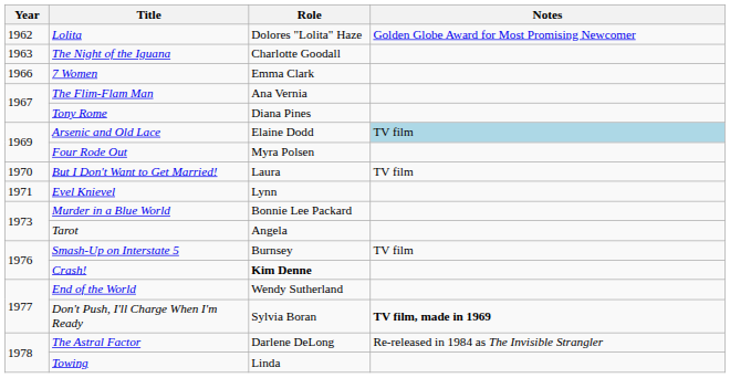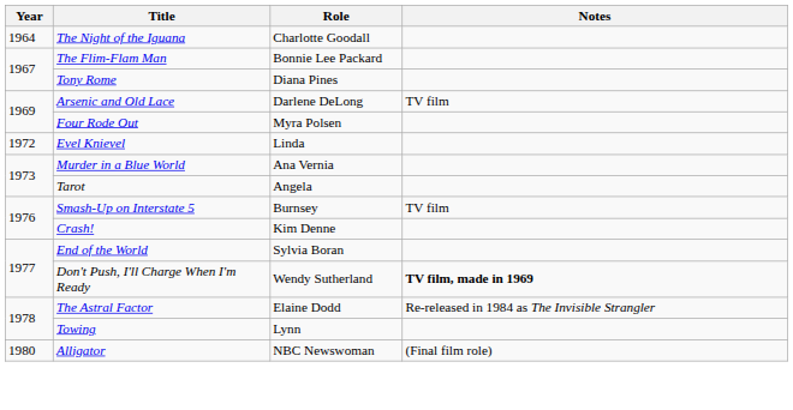 <table class="wikitable sortable">
 <tr>
 <th style="width:50px;">Year</th>
 <th style="width:250px;">Title</th>
 <th style="width:150px;">Role</th>
 <th style="width:450px;">Notes</th>
 </tr>
 <tr>
-<td>1962</td>
-<td><em><a href='#'>Lolita</a></em></td>
-<td>Dolores "Lolita" Haze</td>
-<td><a href='#'>Golden Globe Award for Most Promising Newcomer</a></td>
-</tr>
-<tr>
-<td>1963</td>
+<td>1964</td>
 <td><em><a href='#'>The Night of the Iguana</a></em></td>
 <td>Charlotte Goodall</td>
 <td></td>
 </tr>
 <tr>
-<td>1966</td>
-<td><em><a href='#'>7 Women</a></em></td>
-<td>Emma Clark</td>
-<td></td>
-</tr>
-<tr>
 <td rowspan="2">1967</td>
 <td><em><a href='#'>The Flim-Flam Man</a></em></td>
-<td>Ana Vernia</td>
+<td>Bonnie Lee Packard</td>
 <td></td>
 </tr>
 <tr>
 <td><em><a href='#'>Tony Rome</a></em></td>
 <td>Diana Pines</td>
 <td></td>
 </tr>
 <tr>
 <td rowspan="2">1969</td>
 <td><em><a href='#'>Arsenic and Old Lace</a></em></td>
-<td>Elaine Dodd</td>
-<td style="background: lightblue;">TV film</td>
+<td>Darlene DeLong</td>
+<td>TV film</td>
 </tr>
 <tr>
 <td><em><a href='#'>Four Rode Out</a></em></td>
 <td>Myra Polsen</td>
 <td></td>
 </tr>
 <tr>
-<td>1970</td>
-<td><em><a href='#'>But I Don't Want to Get Married!</a></em></td>
-<td>Laura</td>
-<td>TV film</td>
-</tr>
-<tr>
-<td>1971</td>
+<td>1972</td>
 <td><em><a href='#'>Evel Knievel</a></em></td>
-<td>Lynn</td>
+<td>Linda</td>
 <td></td>
 </tr>
 <tr>
 <td rowspan="2">1973</td>
 <td><em><a href='#'>Murder in a Blue World</a></em></td>
-<td>Bonnie Lee Packard</td>
+<td>Ana Vernia</td>
 <td></td>
 </tr>
 <tr>
 <td><em>Tarot</em></td>
 <td>Angela</td>
 <td></td>
 </tr>
 <tr>
 <td rowspan="2">1976</td>
 <td><em><a href='#'>Smash-Up on Interstate 5</a></em></td>
 <td>Burnsey</td>
 <td>TV film</td>
 </tr>
 <tr>
 <td><em><a href='#'>Crash!</a></em></td>
-<td><strong>Kim Denne</strong></td>
+<td>Kim Denne</td>
 <td></td>
 </tr>
 <tr>
 <td rowspan="2">1977</td>
 <td><em><a href='#'>End of the World</a></em></td>
-<td>Wendy Sutherland</td>
+<td>Sylvia Boran</td>
 <td></td>
 </tr>
 <tr>
 <td><em>Don't Push, I'll Charge When I'm Ready</em></td>
-<td>Sylvia Boran</td>
+<td>Wendy Sutherland</td>
 <td><strong>TV film, made in 1969</strong></td>
 </tr>
 <tr>
 <td rowspan="2">1978</td>
 <td><em><a href='#'>The Astral Factor</a></em></td>
-<td>Darlene DeLong</td>
+<td>Elaine Dodd</td>
 <td>Re-released in 1984 as <em>The Invisible Strangler</em></td>
 </tr>
 <tr>
 <td><em><a href='#'>Towing</a></em></td>
-<td>Linda</td>
+<td>Lynn</td>
 <td></td>
 </tr>
+<tr>
+<td>1980</td>
+<td><em><a href='#'>Alligator</a></em></td>
+<td>NBC Newswoman</td>
+<td>(Final film role)</td>
+</tr>
 </table>
